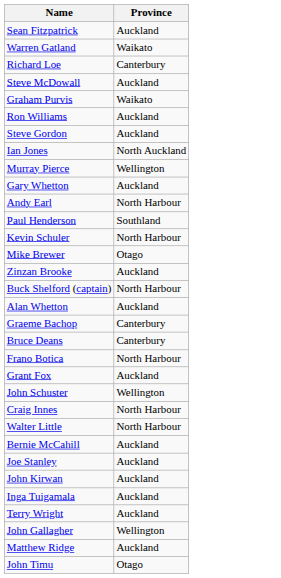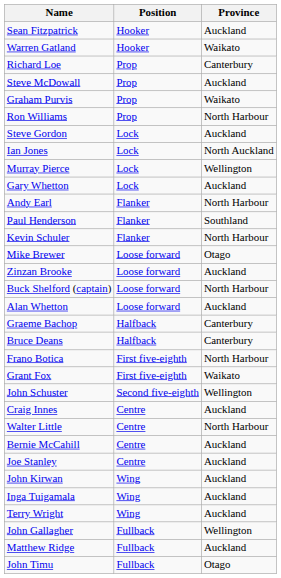 <table class="wikitable">
 <tr>
 <th>Name</th>
+<th>Position</th>
 <th>Province</th>
 </tr>
 <tr>
 <td><a href='#'>Sean Fitzpatrick</a></td>
+<td><a href='#'>Hooker</a></td>
 <td>Auckland</td>
 </tr>
 <tr>
 <td><a href='#'>Warren Gatland</a></td>
+<td><a href='#'>Hooker</a></td>
 <td>Waikato</td>
 </tr>
 <tr>
 <td><a href='#'>Richard Loe</a></td>
+<td><a href='#'>Prop</a></td>
 <td>Canterbury</td>
 </tr>
 <tr>
 <td><a href='#'>Steve McDowall</a></td>
+<td><a href='#'>Prop</a></td>
 <td>Auckland</td>
 </tr>
 <tr>
 <td><a href='#'>Graham Purvis</a></td>
+<td><a href='#'>Prop</a></td>
 <td>Waikato</td>
 </tr>
 <tr>
 <td><a href='#'>Ron Williams</a></td>
-<td>Auckland</td>
+<td><a href='#'>Prop</a></td>
+<td>North Harbour</td>
 </tr>
 <tr>
 <td><a href='#'>Steve Gordon</a></td>
+<td><a href='#'>Lock</a></td>
 <td>Auckland</td>
 </tr>
 <tr>
 <td><a href='#'>Ian Jones</a></td>
+<td><a href='#'>Lock</a></td>
 <td>North Auckland</td>
 </tr>
 <tr>
 <td><a href='#'>Murray Pierce</a></td>
+<td><a href='#'>Lock</a></td>
 <td>Wellington</td>
 </tr>
 <tr>
 <td><a href='#'>Gary Whetton</a></td>
+<td><a href='#'>Lock</a></td>
 <td>Auckland</td>
 </tr>
 <tr>
 <td><a href='#'>Andy Earl</a></td>
+<td><a href='#'>Flanker</a></td>
 <td>North Harbour</td>
 </tr>
 <tr>
 <td><a href='#'>Paul Henderson</a></td>
+<td><a href='#'>Flanker</a></td>
 <td>Southland</td>
 </tr>
 <tr>
 <td><a href='#'>Kevin Schuler</a></td>
+<td><a href='#'>Flanker</a></td>
 <td>North Harbour</td>
 </tr>
 <tr>
 <td><a href='#'>Mike Brewer</a></td>
+<td><a href='#'>Loose forward</a></td>
 <td>Otago</td>
 </tr>
 <tr>
 <td><a href='#'>Zinzan Brooke</a></td>
+<td><a href='#'>Loose forward</a></td>
 <td>Auckland</td>
 </tr>
 <tr>
 <td><a href='#'>Buck Shelford</a> (<a href='#'>captain</a>)</td>
+<td><a href='#'>Loose forward</a></td>
 <td>North Harbour</td>
 </tr>
 <tr>
 <td><a href='#'>Alan Whetton</a></td>
+<td><a href='#'>Loose forward</a></td>
 <td>Auckland</td>
 </tr>
 <tr>
 <td><a href='#'>Graeme Bachop</a></td>
+<td><a href='#'>Halfback</a></td>
 <td>Canterbury</td>
 </tr>
 <tr>
 <td><a href='#'>Bruce Deans</a></td>
+<td><a href='#'>Halfback</a></td>
 <td>Canterbury</td>
 </tr>
 <tr>
 <td><a href='#'>Frano Botica</a></td>
+<td><a href='#'>First five-eighth</a></td>
 <td>North Harbour</td>
 </tr>
 <tr>
 <td><a href='#'>Grant Fox</a></td>
-<td>Auckland</td>
+<td><a href='#'>First five-eighth</a></td>
+<td>Waikato</td>
 </tr>
 <tr>
 <td><a href='#'>John Schuster</a></td>
+<td><a href='#'>Second five-eighth</a></td>
 <td>Wellington</td>
 </tr>
 <tr>
 <td><a href='#'>Craig Innes</a></td>
-<td>North Harbour</td>
+<td><a href='#'>Centre</a></td>
+<td>Auckland</td>
 </tr>
 <tr>
 <td><a href='#'>Walter Little</a></td>
+<td><a href='#'>Centre</a></td>
 <td>North Harbour</td>
 </tr>
 <tr>
 <td><a href='#'>Bernie McCahill</a></td>
+<td><a href='#'>Centre</a></td>
 <td>Auckland</td>
 </tr>
 <tr>
 <td><a href='#'>Joe Stanley</a></td>
+<td><a href='#'>Centre</a></td>
 <td>Auckland</td>
 </tr>
 <tr>
 <td><a href='#'>John Kirwan</a></td>
+<td><a href='#'>Wing</a></td>
 <td>Auckland</td>
 </tr>
 <tr>
 <td><a href='#'>Inga Tuigamala</a></td>
+<td><a href='#'>Wing</a></td>
 <td>Auckland</td>
 </tr>
 <tr>
 <td><a href='#'>Terry Wright</a></td>
+<td><a href='#'>Wing</a></td>
 <td>Auckland</td>
 </tr>
 <tr>
 <td><a href='#'>John Gallagher</a></td>
+<td><a href='#'>Fullback</a></td>
 <td>Wellington</td>
 </tr>
 <tr>
 <td><a href='#'>Matthew Ridge</a></td>
+<td><a href='#'>Fullback</a></td>
 <td>Auckland</td>
 </tr>
 <tr>
 <td><a href='#'>John Timu</a></td>
+<td><a href='#'>Fullback</a></td>
 <td>Otago</td>
 </tr>
 </table>
